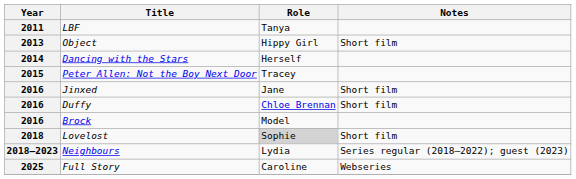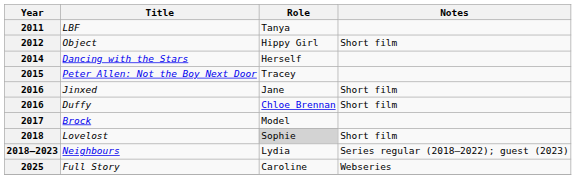 <table class="wikitable plainrowheaders sortable">
 <tr>
 <th scope="col">Year</th>
 <th scope="col">Title</th>
 <th scope="col">Role</th>
 <th class="unsortable">Notes</th>
 </tr>
 <tr>
 <th scope="row">2011</th>
 <td><em>LBF</em></td>
 <td>Tanya</td>
 <td></td>
 </tr>
 <tr>
-<th scope="row">2013</th>
+<th scope="row">2012</th>
 <td><em>Object</em></td>
 <td>Hippy Girl</td>
 <td>Short film</td>
 </tr>
 <tr>
 <th scope="row">2014</th>
 <td><em><a href='#'>Dancing with the Stars</a></em></td>
 <td>Herself</td>
 <td></td>
 </tr>
 <tr>
 <th scope="row">2015</th>
 <td><em><a href='#'>Peter Allen: Not the Boy Next Door</a></em></td>
 <td>Tracey</td>
 <td></td>
 </tr>
 <tr>
 <th scope="row">2016</th>
 <td><em>Jinxed</em></td>
 <td>Jane</td>
 <td>Short film</td>
 </tr>
 <tr>
 <th scope="row">2016</th>
 <td><em>Duffy</em></td>
 <td><a href='#'>Chloe Brennan</a></td>
 <td>Short film</td>
 </tr>
 <tr>
-<th scope="row">2016</th>
+<th scope="row">2017</th>
 <td><em><a href='#'>Brock</a></em></td>
 <td>Model</td>
 <td></td>
 </tr>
 <tr>
 <th scope="row">2018</th>
 <td><em>Lovelost</em></td>
 <td style="background: lightgrey;">Sophie</td>
 <td>Short film</td>
 </tr>
 <tr>
 <th scope="row">2018–2023</th>
 <td><em><a href='#'>Neighbours</a></em></td>
 <td>Lydia</td>
 <td>Series regular (2018–2022); guest (2023)</td>
 </tr>
 <tr>
 <th scope="row">2025</th>
 <td><em>Full Story</em></td>
 <td>Caroline</td>
 <td>Webseries</td>
 </tr>
 <tr>
 </tr>
 </table>
